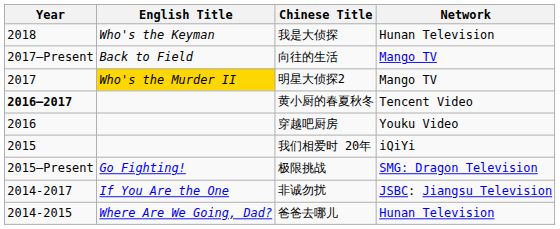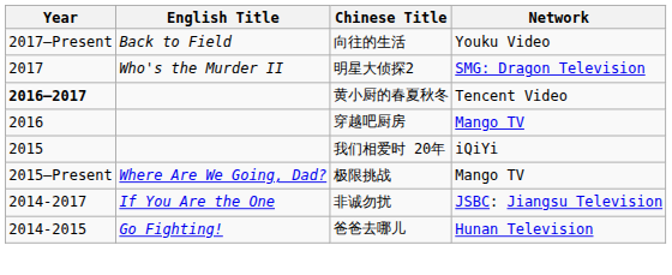 <table class="wikitable">
 <tr>
 <th>Year</th>
 <th>English Title</th>
 <th>Chinese Title</th>
 <th>Network</th>
 </tr>
 <tr>
-<td>2018</td>
-<td><em>Who's the Keyman</em></td>
-<td>我是大侦探</td>
-<td>Hunan Television</td>
-</tr>
-<tr>
 <td>2017–Present</td>
 <td><em>Back to Field</em></td>
 <td>向往的生活</td>
-<td><a href='#'>Mango TV</a></td>
+<td>Youku Video</td>
 </tr>
 <tr>
 <td>2017</td>
-<td style="background: gold;"><em>Who's the Murder II</em></td>
+<td><em>Who's the Murder II</em></td>
 <td>明星大侦探2</td>
-<td>Mango TV</td>
+<td><a href='#'>SMG: Dragon Television</a></td>
 </tr>
 <tr>
 <td><strong>2016—2017</strong></td>
 <td></td>
 <td>黄小厨的春夏秋冬</td>
 <td>Tencent Video</td>
 </tr>
 <tr>
 <td>2016</td>
 <td></td>
 <td>穿越吧厨房</td>
-<td>Youku Video</td>
+<td><a href='#'>Mango TV</a></td>
 </tr>
 <tr>
 <td>2015</td>
 <td></td>
 <td>我们相爱时 20年</td>
 <td>iQiYi</td>
 </tr>
 <tr>
 <td>2015–Present</td>
-<td><em><a href='#'>Go Fighting!</a></em></td>
+<td><a href='#'><em>Where Are We Going, Dad?</em></a></td>
 <td>极限挑战</td>
-<td><a href='#'>SMG: Dragon Television</a></td>
+<td>Mango TV</td>
 </tr>
 <tr>
 <td>2014-2017</td>
 <td><a href='#'><em>If You Are the One</em></a></td>
 <td>非诚勿扰</td>
 <td><a href='#'>JSBC</a>: <a href='#'>Jiangsu Television</a></td>
 </tr>
 <tr>
 <td>2014-2015</td>
-<td><a href='#'><em>Where Are We Going, Dad?</em></a></td>
+<td><em><a href='#'>Go Fighting!</a></em></td>
 <td>爸爸去哪儿</td>
 <td><a href='#'>Hunan Television</a></td>
 </tr>
 </table>
